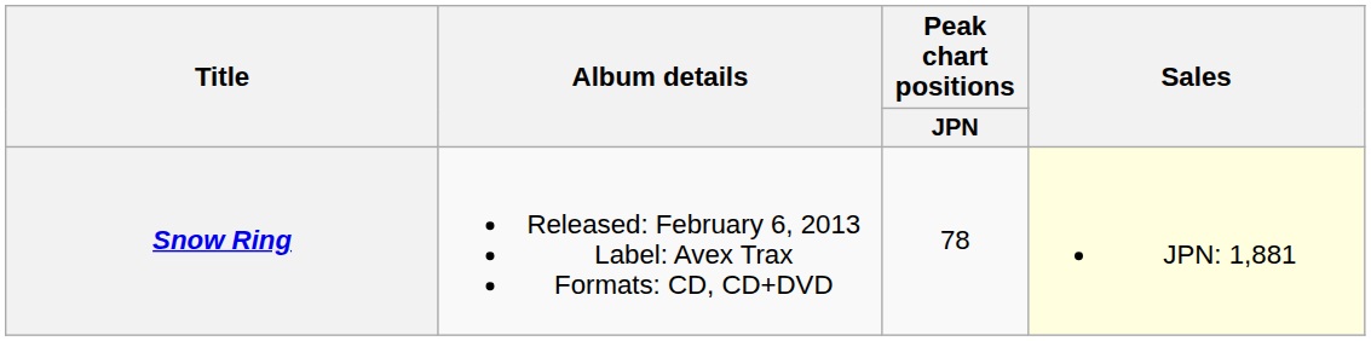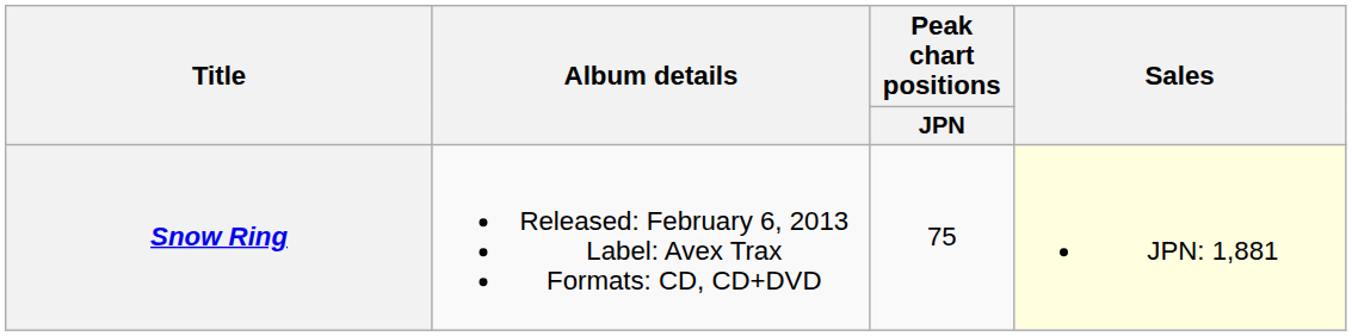 <table class="wikitable plainrowheaders" style="text-align:center;">
 <tr>
 <th scope="col" style="width:250px;" rowspan="2">Title</th>
 <th scope="col" rowspan="2" style="width:16em;">Album details</th>
 <th style="width:80px;">Peak chart positions</th>
 <th scope="col" rowspan="2" style="width:12em;">Sales</th>
 </tr>
 <tr>
 <th scope="col" style="width:3em;font-size:90%;">JPN<br></th>
 </tr>
 <tr>
 <th scope="row"><em><a href='#'>Snow Ring</a></em></th>
 <td><br><ul><li>Released: February 6, 2013</li><li>Label: Avex Trax</li><li>Formats: CD, CD+DVD</li></ul></td>
-<td>78</td>
+<td>75</td>
 <td style="background: lightyellow;"><br><ul><li>JPN: 1,881</li></ul></td>
 </tr>
 </table>
